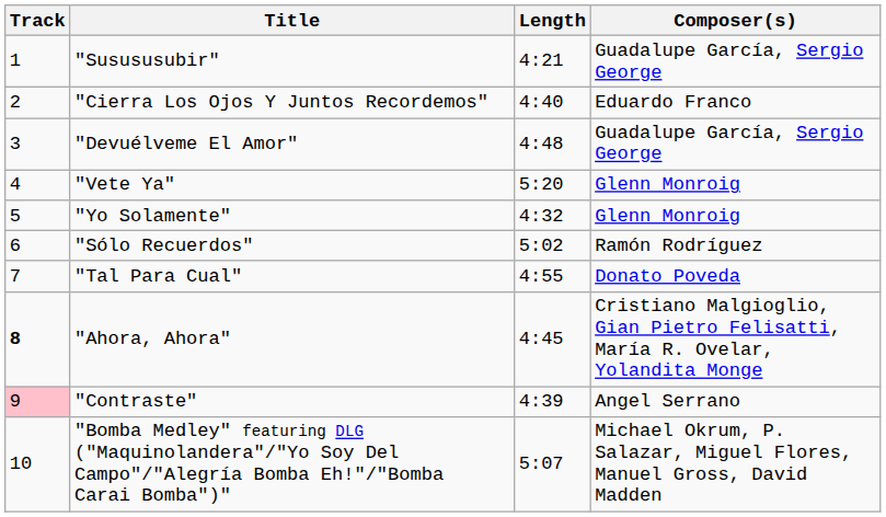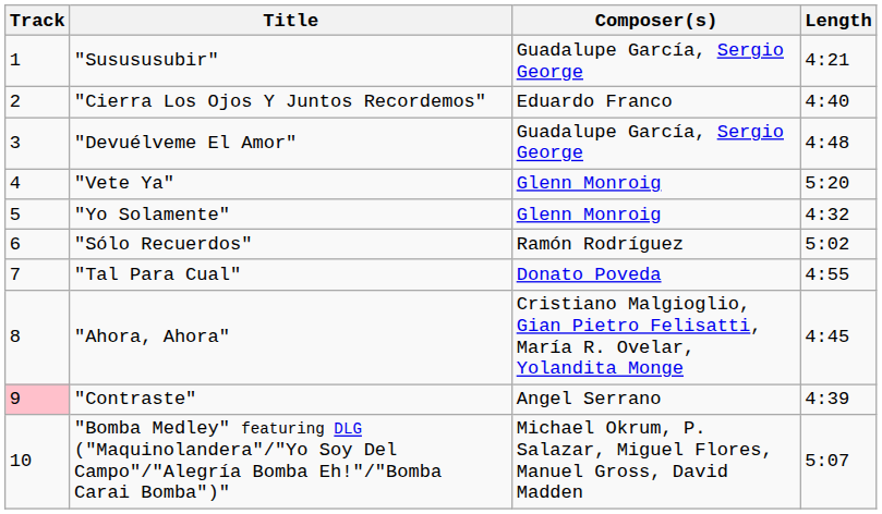 <table class="wikitable">
 <tr>
 <th>Track</th>
 <th>Title</th>
+<th>Composer(s)</th>
 <th>Length</th>
-<th>Composer(s)</th>
 </tr>
 <tr>
 <td>1</td>
 <td>"Susususubir"</td>
+<td>Guadalupe García, <a href='#'>Sergio George</a></td>
 <td>4:21</td>
-<td>Guadalupe García, <a href='#'>Sergio George</a></td>
 </tr>
 <tr>
 <td>2</td>
 <td>"Cierra Los Ojos Y Juntos Recordemos"</td>
+<td>Eduardo Franco</td>
 <td>4:40</td>
-<td>Eduardo Franco</td>
 </tr>
 <tr>
 <td>3</td>
 <td>"Devuélveme El Amor"</td>
+<td>Guadalupe García, <a href='#'>Sergio George</a></td>
 <td>4:48</td>
-<td>Guadalupe García, <a href='#'>Sergio George</a></td>
 </tr>
 <tr>
 <td>4</td>
 <td>"Vete Ya"</td>
+<td><a href='#'>Glenn Monroig</a></td>
 <td>5:20</td>
-<td><a href='#'>Glenn Monroig</a></td>
 </tr>
 <tr>
 <td>5</td>
 <td>"Yo Solamente"</td>
+<td><a href='#'>Glenn Monroig</a></td>
 <td>4:32</td>
-<td><a href='#'>Glenn Monroig</a></td>
 </tr>
 <tr>
 <td>6</td>
 <td>"Sólo Recuerdos"</td>
+<td>Ramón Rodríguez</td>
 <td>5:02</td>
-<td>Ramón Rodríguez</td>
 </tr>
 <tr>
 <td>7</td>
 <td>"Tal Para Cual"</td>
+<td><a href='#'>Donato Poveda</a></td>
 <td>4:55</td>
-<td><a href='#'>Donato Poveda</a></td>
 </tr>
 <tr>
-<td><strong>8</strong></td>
+<td>8</td>
 <td>"Ahora, Ahora"</td>
+<td>Cristiano Malgioglio, <a href='#'>Gian Pietro Felisatti</a>, María R. Ovelar, <a href='#'>Yolandita Monge</a></td>
 <td>4:45</td>
-<td>Cristiano Malgioglio, <a href='#'>Gian Pietro Felisatti</a>, María R. Ovelar, <a href='#'>Yolandita Monge</a></td>
 </tr>
 <tr>
 <td style="background: pink;">9</td>
 <td>"Contraste"</td>
+<td>Angel Serrano</td>
 <td>4:39</td>
-<td>Angel Serrano</td>
 </tr>
 <tr>
 <td>10</td>
 <td>"Bomba Medley" <small>featuring <a href='#'>DLG</a></small> ("Maquinolandera"/"Yo Soy Del Campo"/"Alegría Bomba Eh!"/"Bomba Carai Bomba")"</td>
+<td>Michael Okrum, P. Salazar, Miguel Flores, Manuel Gross, David Madden</td>
 <td>5:07</td>
-<td>Michael Okrum, P. Salazar, Miguel Flores, Manuel Gross, David Madden</td>
 </tr>
 </table>
